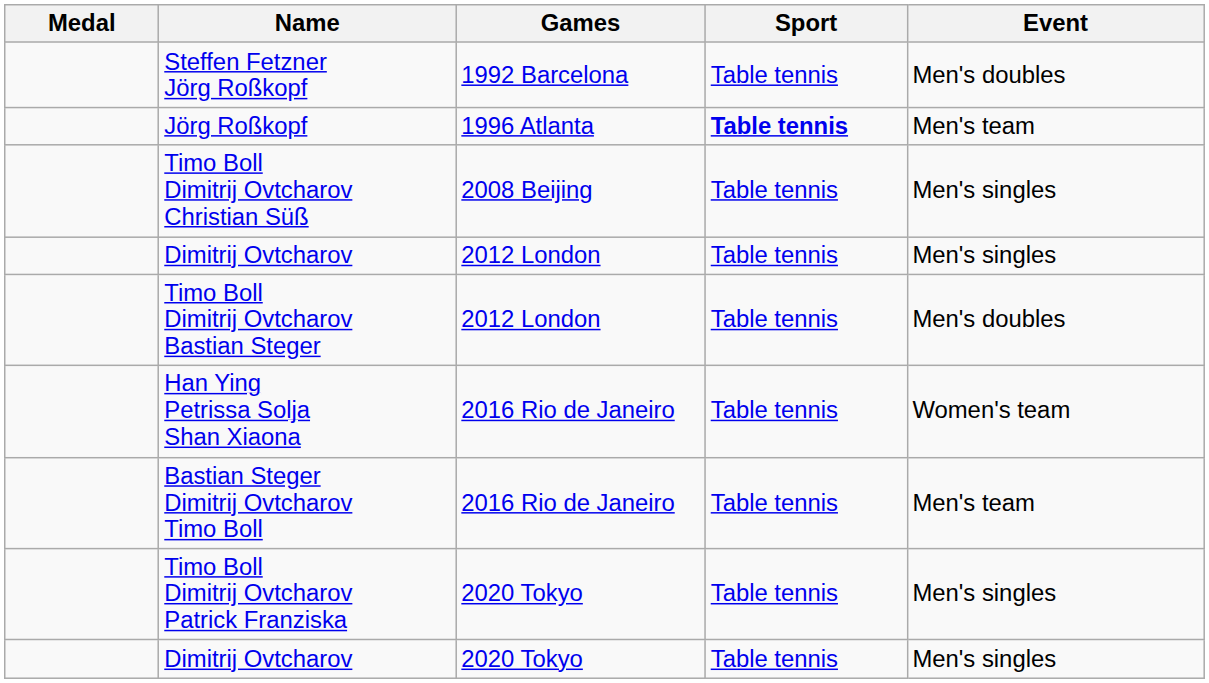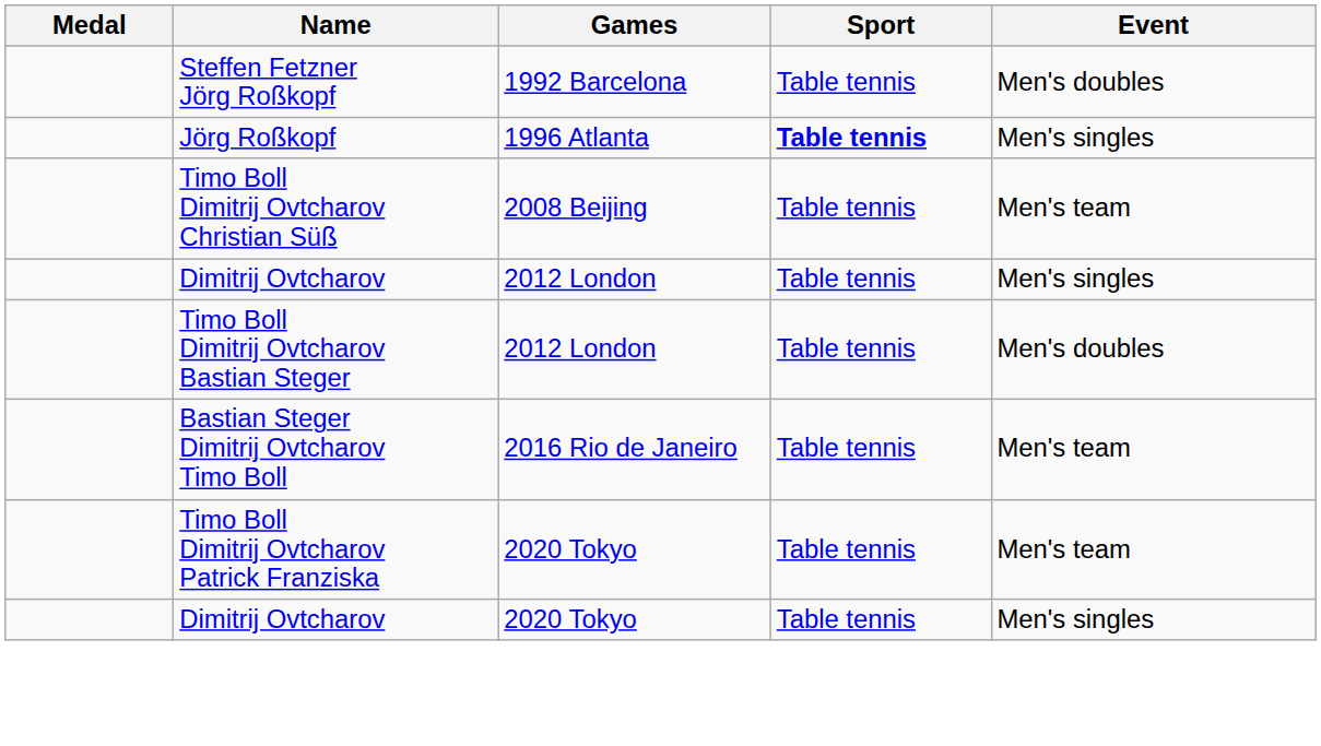 <table class="wikitable sortable">
 <tr>
 <th style="width:6em">Medal</th>
 <th style="width:12em">Name</th>
 <th style="width:10em">Games</th>
 <th style="width:8em">Sport</th>
 <th style="width:12em">Event</th>
 </tr>
 <tr>
 <td></td>
 <td><a href='#'>Steffen Fetzner</a><br><a href='#'>Jörg Roßkopf</a></td>
 <td> <a href='#'>1992 Barcelona</a></td>
 <td> <a href='#'>Table tennis</a></td>
 <td>Men's doubles</td>
 </tr>
 <tr>
 <td></td>
 <td><a href='#'>Jörg Roßkopf</a></td>
 <td> <a href='#'>1996 Atlanta</a></td>
 <td><strong> <a href='#'>Table tennis</a></strong></td>
-<td>Men's team</td>
+<td>Men's singles</td>
 </tr>
 <tr>
 <td></td>
 <td><a href='#'>Timo Boll</a><br><a href='#'>Dimitrij Ovtcharov</a><br><a href='#'>Christian Süß</a></td>
 <td> <a href='#'>2008 Beijing</a></td>
 <td> <a href='#'>Table tennis</a></td>
-<td>Men's singles</td>
+<td>Men's team</td>
 </tr>
 <tr>
 <td></td>
 <td><a href='#'>Dimitrij Ovtcharov</a></td>
 <td> <a href='#'>2012 London</a></td>
 <td> <a href='#'>Table tennis</a></td>
 <td>Men's singles</td>
 </tr>
 <tr>
 <td></td>
 <td><a href='#'>Timo Boll</a><br><a href='#'>Dimitrij Ovtcharov</a><br><a href='#'>Bastian Steger</a></td>
 <td> <a href='#'>2012 London</a></td>
 <td> <a href='#'>Table tennis</a></td>
 <td>Men's doubles</td>
 </tr>
 <tr>
 <td></td>
-<td><a href='#'>Han Ying</a><br><a href='#'>Petrissa Solja</a><br><a href='#'>Shan Xiaona</a></td>
-<td> <a href='#'>2016 Rio de Janeiro</a></td>
-<td> <a href='#'>Table tennis</a></td>
-<td>Women's team</td>
-</tr>
-<tr>
-<td></td>
 <td><a href='#'>Bastian Steger</a><br><a href='#'>Dimitrij Ovtcharov</a><br><a href='#'>Timo Boll</a></td>
 <td> <a href='#'>2016 Rio de Janeiro</a></td>
 <td> <a href='#'>Table tennis</a></td>
 <td>Men's team</td>
 </tr>
 <tr>
 <td></td>
 <td><a href='#'>Timo Boll</a><br><a href='#'>Dimitrij Ovtcharov</a><br><a href='#'>Patrick Franziska</a></td>
 <td> <a href='#'>2020 Tokyo</a></td>
 <td> <a href='#'>Table tennis</a></td>
-<td>Men's singles</td>
+<td>Men's team</td>
 </tr>
 <tr>
 <td></td>
 <td><a href='#'>Dimitrij Ovtcharov</a></td>
 <td> <a href='#'>2020 Tokyo</a></td>
 <td> <a href='#'>Table tennis</a></td>
 <td>Men's singles</td>
 </tr>
 </table>
